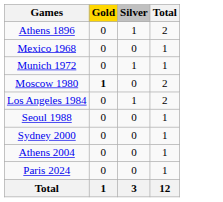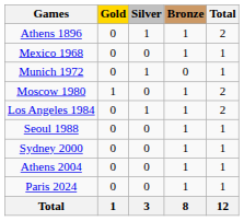 <table class="wikitable sortable" style="text-align:center">
 <tr>
 <th>Games</th>
 <th style="background-color:gold;">Gold</th>
 <th style="background-color:silver;">Silver</th>
+<th style="background-color:#c96;">Bronze</th>
 <th>Total</th>
 </tr>
 <tr>
 <td><a href='#'>Athens 1896</a></td>
 <td>0</td>
+<td>1</td>
 <td>1</td>
 <td>2</td>
 </tr>
 <tr>
 <td><a href='#'>Mexico 1968</a></td>
 <td>0</td>
 <td>0</td>
 <td>1</td>
+<td>1</td>
 </tr>
 <tr>
 <td><a href='#'>Munich 1972</a></td>
 <td>0</td>
 <td>1</td>
+<td>0</td>
 <td>1</td>
 </tr>
 <tr>
 <td><a href='#'>Moscow 1980</a></td>
-<td><strong>1</strong></td>
+<td>1</td>
 <td>0</td>
+<td>1</td>
 <td>2</td>
 </tr>
 <tr>
 <td><a href='#'>Los Angeles 1984</a></td>
 <td>0</td>
+<td>1</td>
 <td>1</td>
 <td>2</td>
 </tr>
 <tr>
 <td><a href='#'>Seoul 1988</a></td>
 <td>0</td>
 <td>0</td>
 <td>1</td>
+<td>1</td>
 </tr>
 <tr>
 <td><a href='#'>Sydney 2000</a></td>
 <td>0</td>
 <td>0</td>
+<td>1</td>
 <td>1</td>
 </tr>
 <tr>
 <td><a href='#'>Athens 2004</a></td>
 <td>0</td>
 <td>0</td>
 <td>1</td>
+<td>1</td>
 </tr>
 <tr>
 <td><a href='#'>Paris 2024</a></td>
 <td>0</td>
 <td>0</td>
 <td>1</td>
+<td>1</td>
 </tr>
 <tr>
 <th>Total</th>
 <th>1</th>
 <th>3</th>
+<th>8</th>
 <th>12</th>
 </tr>
 </table>
